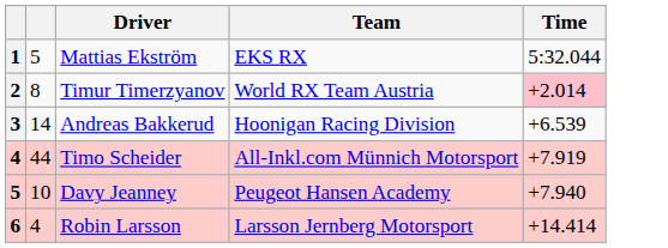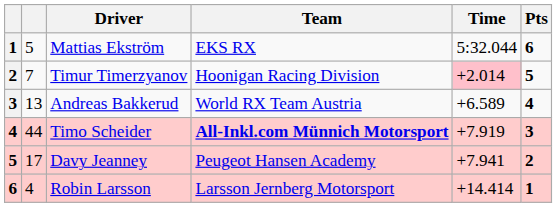 <table class=wikitable style="font-size:95%">
 <tr>
 <th></th>
 <th></th>
 <th>Driver</th>
 <th>Team</th>
 <th>Time</th>
+<th>Pts</th>
 </tr>
 <tr>
 <th>1</th>
 <td>5</td>
 <td> <a href='#'>Mattias Ekström</a></td>
 <td><a href='#'>EKS RX</a></td>
 <td>5:32.044</td>
+<td><strong>6</strong></td>
 </tr>
 <tr>
 <th>2</th>
-<td>8</td>
+<td>7</td>
 <td> <a href='#'>Timur Timerzyanov</a></td>
-<td><a href='#'>World RX Team Austria</a></td>
+<td><a href='#'>Hoonigan Racing Division</a></td>
 <td style="background: pink;">+2.014</td>
+<td><strong>5</strong></td>
 </tr>
 <tr>
 <th>3</th>
-<td>14</td>
+<td>13</td>
 <td> <a href='#'>Andreas Bakkerud</a></td>
-<td><a href='#'>Hoonigan Racing Division</a></td>
-<td>+6.539</td>
+<td><a href='#'>World RX Team Austria</a></td>
+<td>+6.589</td>
+<td><strong>4</strong></td>
 </tr>
 <tr>
 <th style="background:#ffcccc;">4</th>
 <td style="background:#ffcccc;">44</td>
 <td style="background:#ffcccc;"> <a href='#'>Timo Scheider</a></td>
-<td style="background:#ffcccc;"><a href='#'>All-Inkl.com Münnich Motorsport</a></td>
+<td style="background:#ffcccc;"><strong><a href='#'>All-Inkl.com Münnich Motorsport</a></strong></td>
 <td style="background:#ffcccc;">+7.919</td>
+<td style="background:#ffcccc;"><strong>3</strong></td>
 </tr>
 <tr>
 <th style="background:#ffcccc;">5</th>
-<td style="background:#ffcccc;">10</td>
+<td style="background:#ffcccc;">17</td>
 <td style="background:#ffcccc;"> <a href='#'>Davy Jeanney</a></td>
 <td style="background:#ffcccc;"><a href='#'>Peugeot Hansen Academy</a></td>
-<td style="background:#ffcccc;">+7.940</td>
+<td style="background:#ffcccc;">+7.941</td>
+<td style="background:#ffcccc;"><strong>2</strong></td>
 </tr>
 <tr>
 <th style="background:#ffcccc;">6</th>
 <td style="background:#ffcccc;">4</td>
 <td style="background:#ffcccc;"> <a href='#'>Robin Larsson</a></td>
 <td style="background:#ffcccc;"><a href='#'>Larsson Jernberg Motorsport</a></td>
 <td style="background:#ffcccc;">+14.414</td>
+<td style="background:#ffcccc;"><strong>1</strong></td>
 </tr>
 </table>
